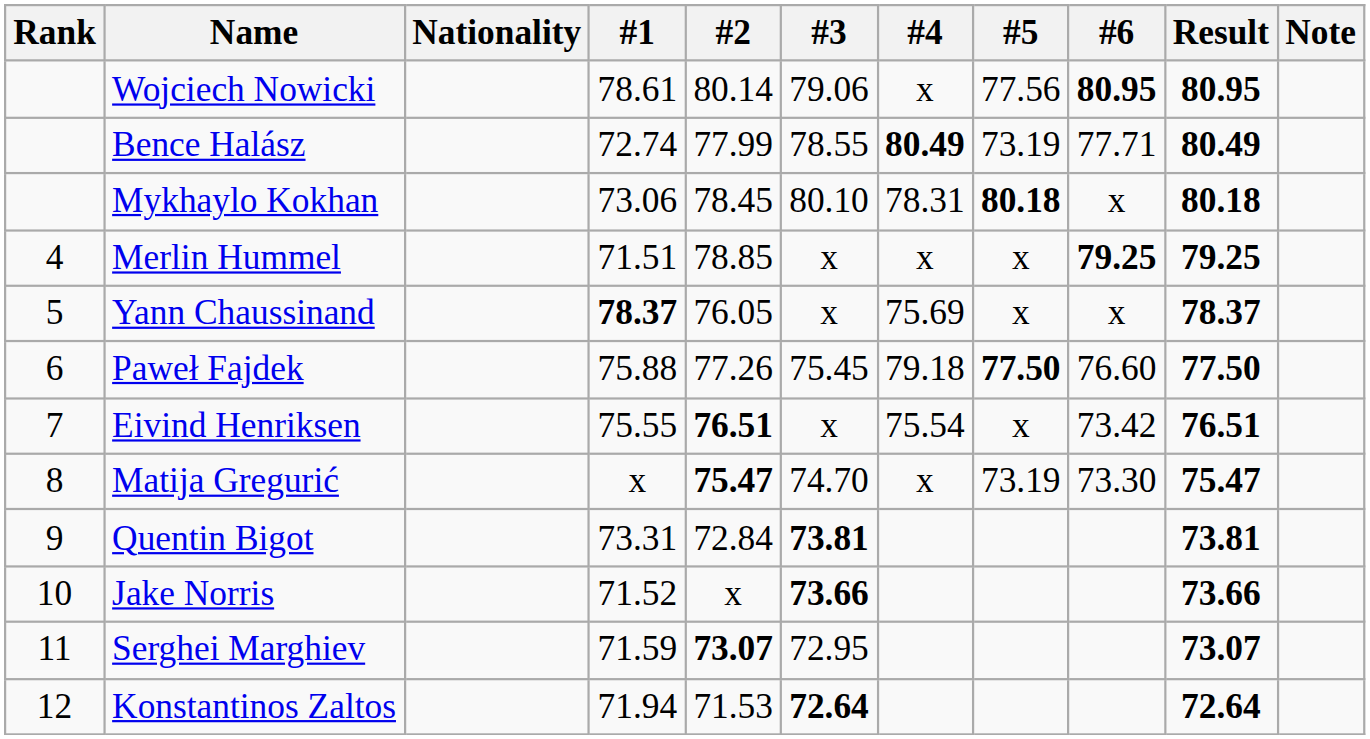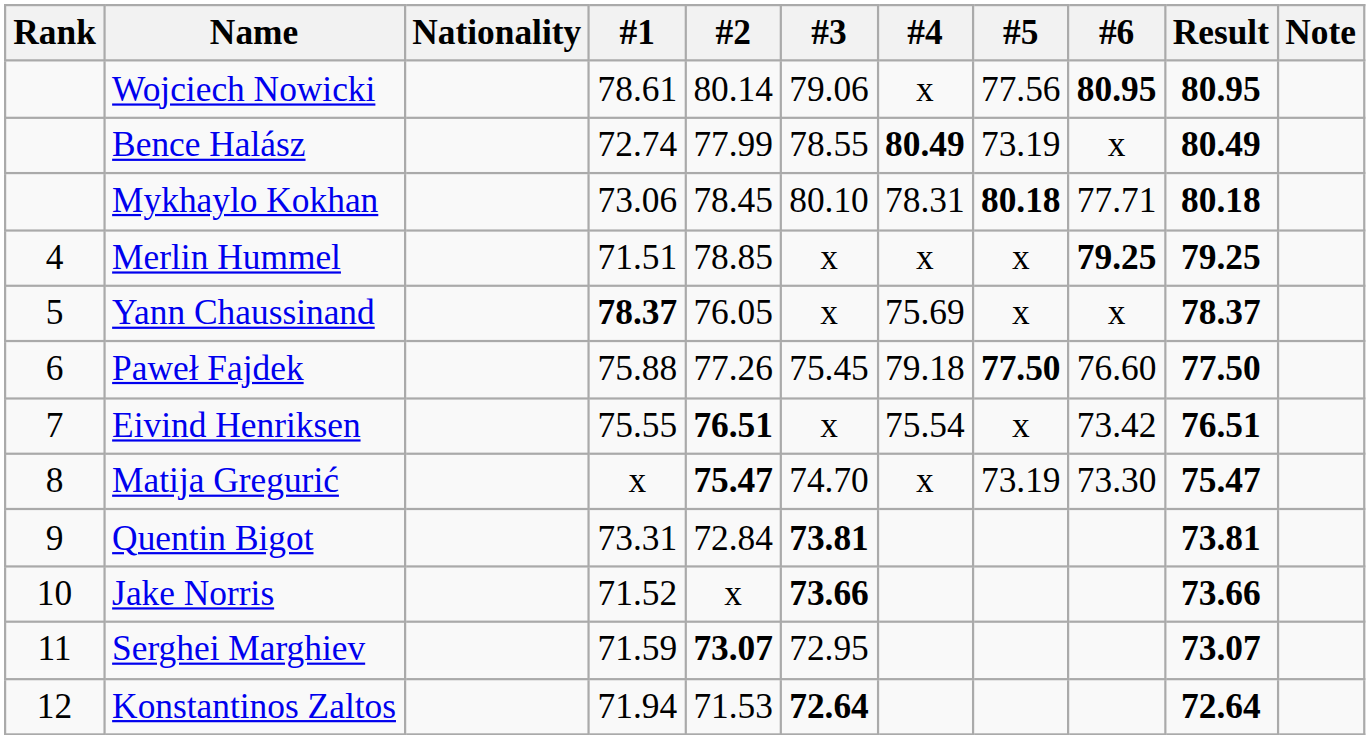 <table class="wikitable sortable">
 <tr>
 <th>Rank</th>
 <th>Name</th>
 <th>Nationality</th>
 <th>#1</th>
 <th>#2</th>
 <th>#3</th>
 <th>#4</th>
 <th>#5</th>
 <th>#6</th>
 <th>Result</th>
 <th>Note</th>
 </tr>
 <tr align="center">
 <td></td>
 <td align="left"><a href='#'>Wojciech Nowicki</a></td>
 <td align="left"></td>
 <td>78.61</td>
 <td>80.14</td>
 <td>79.06</td>
 <td>x</td>
 <td>77.56</td>
 <td><strong>80.95</strong></td>
 <td><strong>80.95</strong></td>
 <td></td>
 </tr>
 <tr align="center">
 <td></td>
 <td align="left"><a href='#'>Bence Halász</a></td>
 <td align="left"></td>
 <td>72.74</td>
 <td>77.99</td>
 <td>78.55</td>
 <td><strong>80.49</strong></td>
 <td>73.19</td>
-<td>77.71</td>
+<td>x</td>
 <td><strong>80.49</strong></td>
 <td></td>
 </tr>
 <tr align="center">
 <td></td>
 <td align="left"><a href='#'>Mykhaylo Kokhan</a></td>
 <td align="left"></td>
 <td>73.06</td>
 <td>78.45</td>
 <td>80.10</td>
 <td>78.31</td>
 <td><strong>80.18</strong></td>
-<td>x</td>
+<td>77.71</td>
 <td><strong>80.18</strong></td>
 <td></td>
 </tr>
 <tr align="center">
 <td>4</td>
 <td align="left"><a href='#'>Merlin Hummel</a></td>
 <td align="left"></td>
 <td>71.51</td>
 <td>78.85</td>
 <td>x</td>
 <td>x</td>
 <td>x</td>
 <td><strong>79.25</strong></td>
 <td><strong>79.25</strong></td>
 <td></td>
 </tr>
 <tr align="center">
 <td>5</td>
 <td align="left"><a href='#'>Yann Chaussinand</a></td>
 <td align="left"></td>
 <td><strong>78.37</strong></td>
 <td>76.05</td>
 <td>x</td>
 <td>75.69</td>
 <td>x</td>
 <td>x</td>
 <td><strong>78.37</strong></td>
 <td></td>
 </tr>
 <tr align="center">
 <td>6</td>
 <td align="left"><a href='#'>Paweł Fajdek</a></td>
 <td align="left"></td>
 <td>75.88</td>
 <td>77.26</td>
 <td>75.45</td>
 <td>79.18</td>
 <td><strong>77.50</strong></td>
 <td>76.60</td>
 <td><strong>77.50</strong></td>
 <td></td>
 </tr>
 <tr align="center">
 <td>7</td>
 <td align="left"><a href='#'>Eivind Henriksen</a></td>
 <td align="left"></td>
 <td>75.55</td>
 <td><strong>76.51</strong></td>
 <td>x</td>
 <td>75.54</td>
 <td>x</td>
 <td>73.42</td>
 <td><strong>76.51</strong></td>
 <td></td>
 </tr>
 <tr align="center">
 <td>8</td>
 <td align="left"><a href='#'>Matija Gregurić</a></td>
 <td align="left"></td>
 <td>x</td>
 <td><strong>75.47</strong></td>
 <td>74.70</td>
 <td>x</td>
 <td>73.19</td>
 <td>73.30</td>
 <td><strong>75.47</strong></td>
 <td></td>
 </tr>
 <tr align="center">
 <td>9</td>
 <td align="left"><a href='#'>Quentin Bigot</a></td>
 <td align="left"></td>
 <td>73.31</td>
 <td>72.84</td>
 <td><strong>73.81</strong></td>
 <td></td>
 <td></td>
 <td></td>
 <td><strong>73.81</strong></td>
 <td></td>
 </tr>
 <tr align="center">
 <td>10</td>
 <td align="left"><a href='#'>Jake Norris</a></td>
 <td align="left"></td>
 <td>71.52</td>
 <td>x</td>
 <td><strong>73.66</strong></td>
 <td></td>
 <td></td>
 <td></td>
 <td><strong>73.66</strong></td>
 <td></td>
 </tr>
 <tr align="center">
 <td>11</td>
 <td align="left"><a href='#'>Serghei Marghiev</a></td>
 <td align="left"></td>
 <td>71.59</td>
 <td><strong>73.07</strong></td>
 <td>72.95</td>
 <td></td>
 <td></td>
 <td></td>
 <td><strong>73.07</strong></td>
 <td></td>
 </tr>
 <tr align="center">
 <td>12</td>
 <td align="left"><a href='#'>Konstantinos Zaltos</a></td>
 <td align="left"></td>
 <td>71.94</td>
 <td>71.53</td>
 <td><strong>72.64</strong></td>
 <td></td>
 <td></td>
 <td></td>
 <td><strong>72.64</strong></td>
 <td></td>
 </tr>
 </table>
